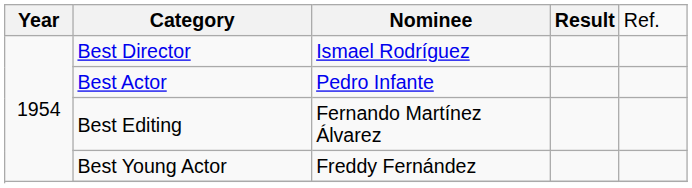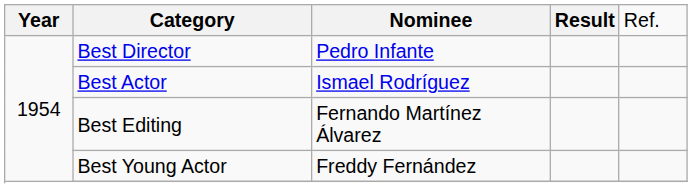 <table class="wikitable" width="85%" cellpadding=4 style="font-size: 95%">
 <tr>
 <th width="10%">Year</th>
 <th width="35%">Category</th>
 <th width="35%">Nominee</th>
 <th width="10%">Result</th>
 <td width="10%">Ref.</td>
 </tr>
 <tr>
 <td style="text-align:center;" rowspan=7>1954</td>
 <td><a href='#'>Best Director</a></td>
-<td><a href='#'>Ismael Rodríguez</a></td>
+<td><a href='#'>Pedro Infante</a></td>
 <td></td>
 <td></td>
 </tr>
 <tr>
 <td><a href='#'>Best Actor</a></td>
-<td><a href='#'>Pedro Infante</a></td>
+<td><a href='#'>Ismael Rodríguez</a></td>
 <td></td>
 <td></td>
 </tr>
 <tr>
 <td>Best Editing</td>
 <td>Fernando Martínez Álvarez</td>
 <td></td>
 <td></td>
 </tr>
 <tr>
 <td>Best Young Actor</td>
 <td>Freddy Fernández</td>
 <td></td>
 <td></td>
 </tr>
 <tr>
 </tr>
 </table>
